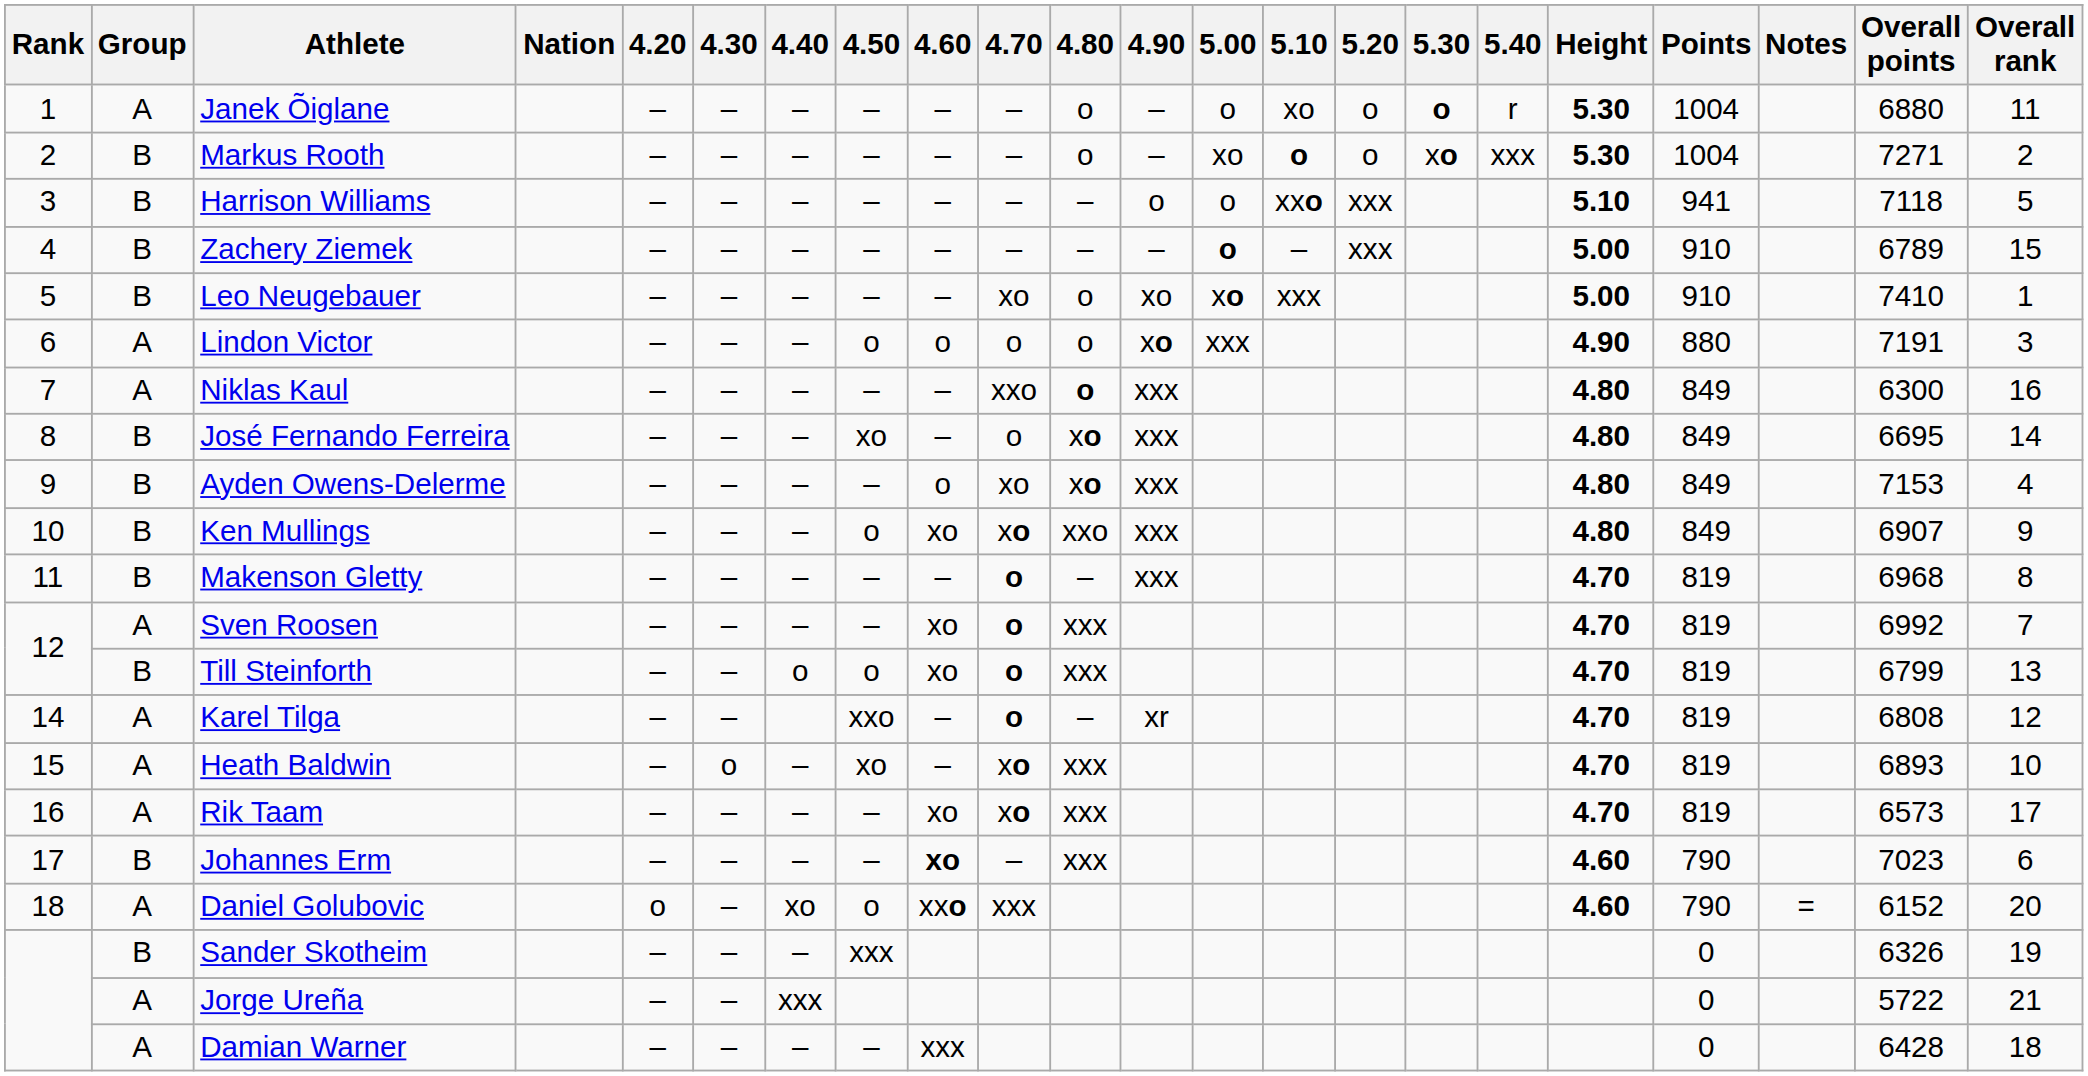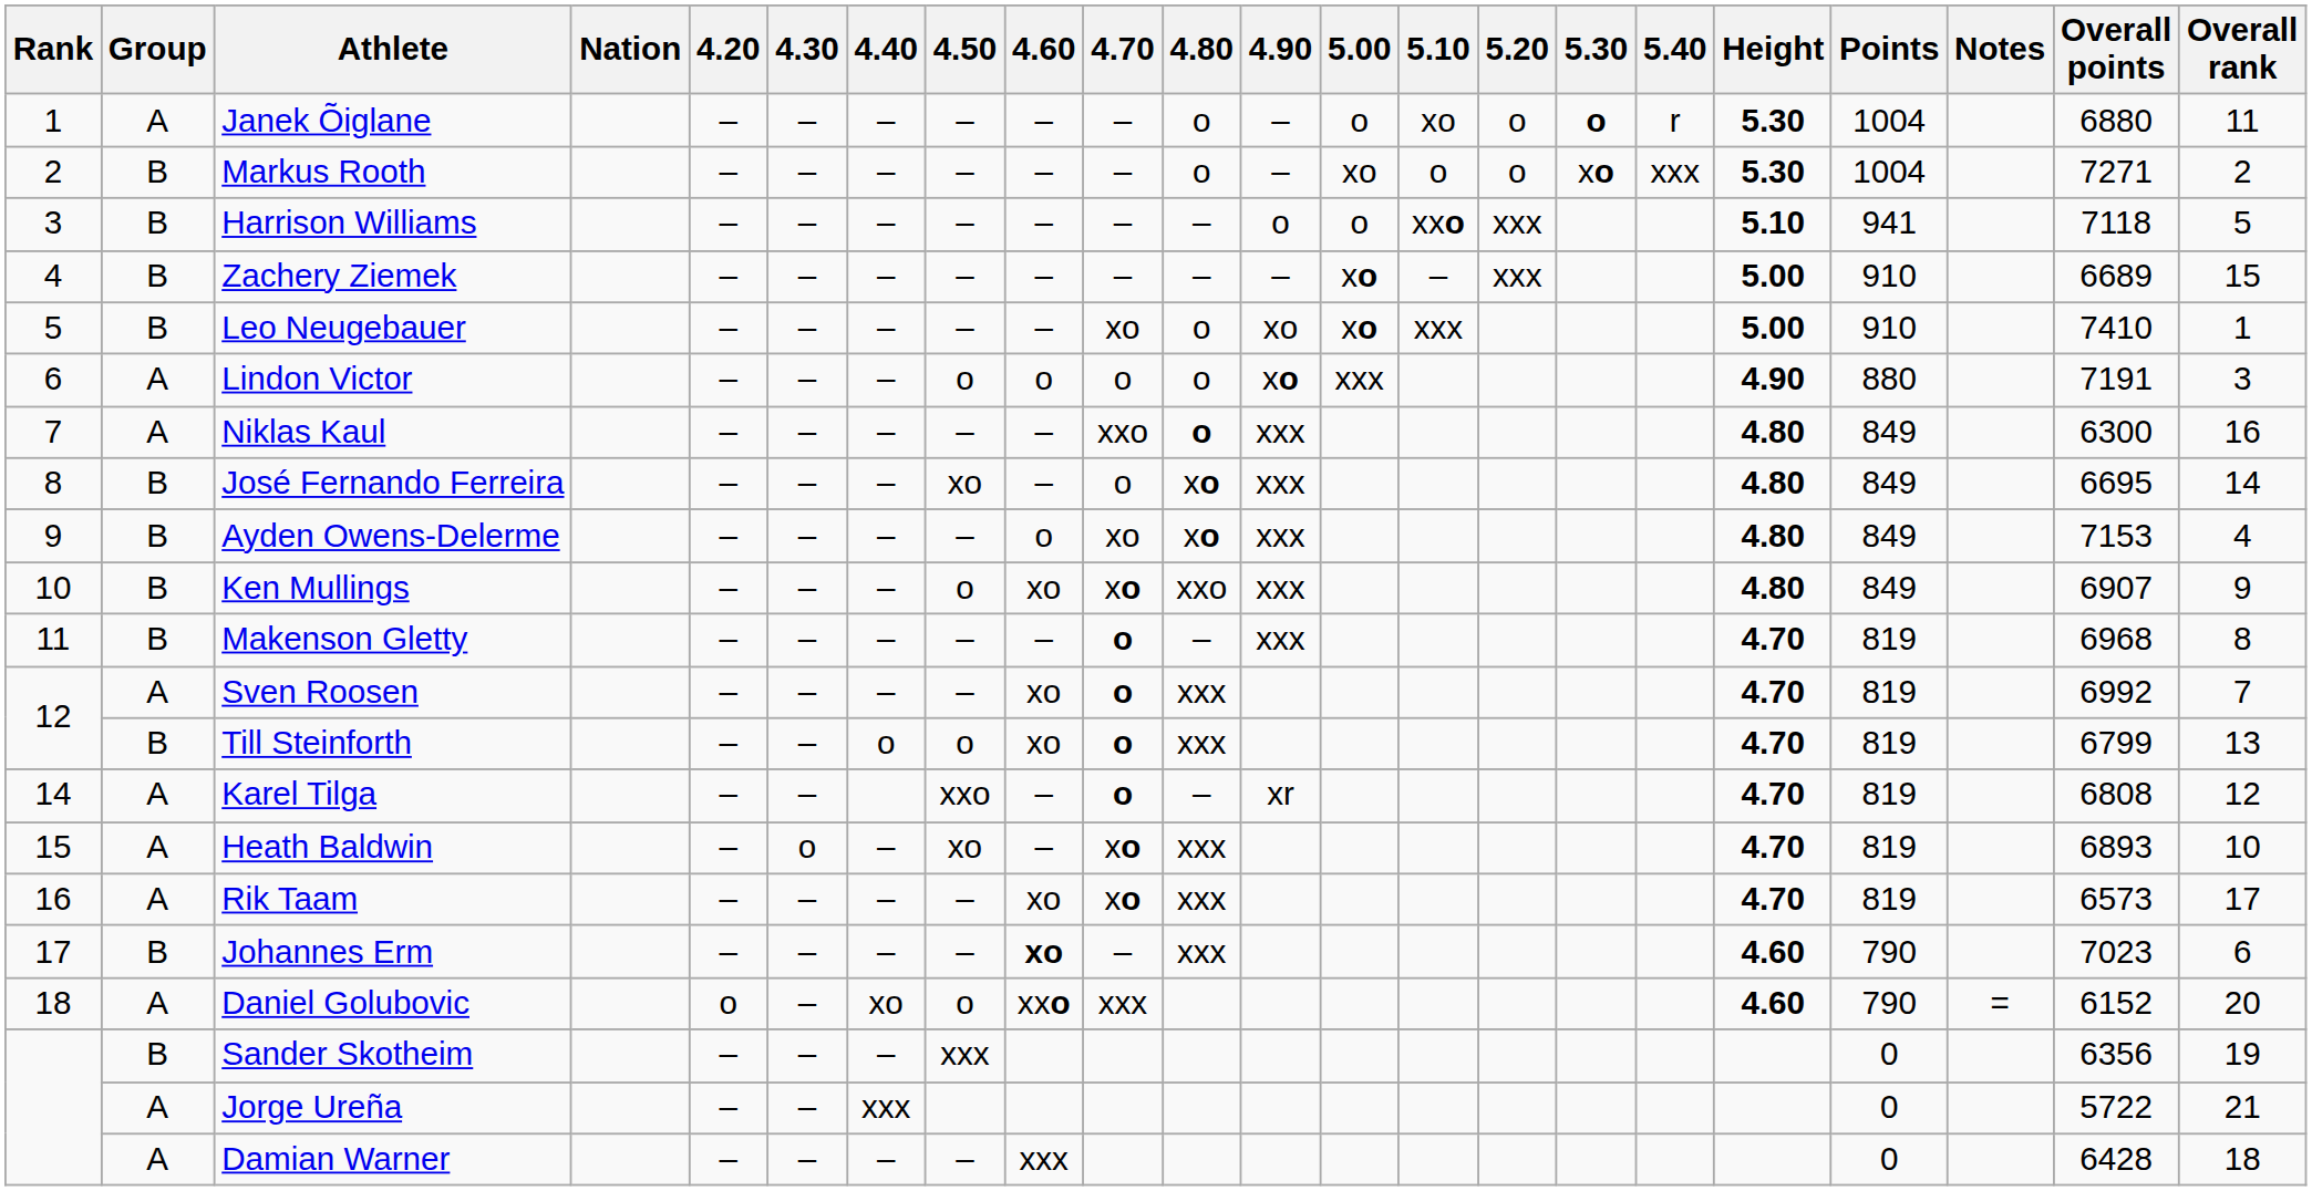 <table class="wikitable sortable" style="text-align:center">
 <tr>
 <th>Rank</th>
 <th>Group</th>
 <th>Athlete</th>
 <th>Nation</th>
 <th>4.20</th>
 <th>4.30</th>
 <th>4.40</th>
 <th>4.50</th>
 <th>4.60</th>
 <th>4.70</th>
 <th>4.80</th>
 <th>4.90</th>
 <th>5.00</th>
 <th>5.10</th>
 <th>5.20</th>
 <th>5.30</th>
 <th>5.40</th>
 <th>Height</th>
 <th>Points</th>
 <th>Notes</th>
 <th>Overall<br>points</th>
 <th>Overall<br>rank</th>
 </tr>
 <tr>
 <td>1</td>
 <td>A</td>
 <td align="left"><a href='#'>Janek Õiglane</a></td>
 <td align="left"></td>
 <td>–</td>
 <td>–</td>
 <td>–</td>
 <td>–</td>
 <td>–</td>
 <td>–</td>
 <td>o</td>
 <td>–</td>
 <td>o</td>
 <td>xo</td>
 <td>o</td>
 <td><strong>o</strong></td>
 <td>r</td>
 <td><strong>5.30</strong></td>
 <td>1004</td>
 <td></td>
 <td>6880</td>
 <td>11</td>
 </tr>
 <tr>
 <td>2</td>
 <td>B</td>
 <td align="left"><a href='#'>Markus Rooth</a></td>
 <td align="left"></td>
 <td>–</td>
 <td>–</td>
 <td>–</td>
 <td>–</td>
 <td>–</td>
 <td>–</td>
 <td>o</td>
 <td>–</td>
 <td>xo</td>
-<td><strong>o</strong></td>
+<td>o</td>
 <td>o</td>
 <td>x<strong>o</strong></td>
 <td>xxx</td>
 <td><strong>5.30</strong></td>
 <td>1004</td>
 <td></td>
 <td>7271</td>
 <td>2</td>
 </tr>
 <tr>
 <td>3</td>
 <td>B</td>
 <td align="left"><a href='#'>Harrison Williams</a></td>
 <td align="left"></td>
 <td>–</td>
 <td>–</td>
 <td>–</td>
 <td>–</td>
 <td>–</td>
 <td>–</td>
 <td>–</td>
 <td>o</td>
 <td>o</td>
 <td>xx<strong>o</strong></td>
 <td>xxx</td>
 <td></td>
 <td></td>
 <td><strong>5.10</strong></td>
 <td>941</td>
 <td></td>
 <td>7118</td>
 <td>5</td>
 </tr>
 <tr>
 <td>4</td>
 <td>B</td>
 <td align="left"><a href='#'>Zachery Ziemek</a></td>
 <td align="left"></td>
 <td>–</td>
 <td>–</td>
 <td>–</td>
 <td>–</td>
 <td>–</td>
 <td>–</td>
 <td>–</td>
 <td>–</td>
-<td><strong>o</strong></td>
+<td>x<strong>o</strong></td>
 <td>–</td>
 <td>xxx</td>
 <td></td>
 <td></td>
 <td><strong>5.00</strong></td>
 <td>910</td>
 <td></td>
-<td>6789</td>
+<td>6689</td>
 <td>15</td>
 </tr>
 <tr>
 <td>5</td>
 <td>B</td>
 <td align="left"><a href='#'>Leo Neugebauer</a></td>
 <td align="left"></td>
 <td>–</td>
 <td>–</td>
 <td>–</td>
 <td>–</td>
 <td>–</td>
 <td>xo</td>
 <td>o</td>
 <td>xo</td>
 <td>x<strong>o</strong></td>
 <td>xxx</td>
 <td></td>
 <td></td>
 <td></td>
 <td><strong>5.00</strong></td>
 <td>910</td>
 <td></td>
 <td>7410</td>
 <td>1</td>
 </tr>
 <tr>
 <td>6</td>
 <td>A</td>
 <td align="left"><a href='#'>Lindon Victor</a></td>
 <td align="left"></td>
 <td>–</td>
 <td>–</td>
 <td>–</td>
 <td>o</td>
 <td>o</td>
 <td>o</td>
 <td>o</td>
 <td>x<strong>o</strong></td>
 <td>xxx</td>
 <td></td>
 <td></td>
 <td></td>
 <td></td>
 <td><strong>4.90</strong></td>
 <td>880</td>
 <td></td>
 <td>7191</td>
 <td>3</td>
 </tr>
 <tr>
 <td>7</td>
 <td>A</td>
 <td align="left"><a href='#'>Niklas Kaul</a></td>
 <td align="left"></td>
 <td>–</td>
 <td>–</td>
 <td>–</td>
 <td>–</td>
 <td>–</td>
 <td>xxo</td>
 <td><strong>o</strong></td>
 <td>xxx</td>
 <td></td>
 <td></td>
 <td></td>
 <td></td>
 <td></td>
 <td><strong>4.80</strong></td>
 <td>849</td>
 <td></td>
 <td>6300</td>
 <td>16</td>
 </tr>
 <tr>
 <td>8</td>
 <td>B</td>
 <td align="left"><a href='#'>José Fernando Ferreira</a></td>
 <td align="left"></td>
 <td>–</td>
 <td>–</td>
 <td>–</td>
 <td>xo</td>
 <td>–</td>
 <td>o</td>
 <td>x<strong>o</strong></td>
 <td>xxx</td>
 <td></td>
 <td></td>
 <td></td>
 <td></td>
 <td></td>
 <td><strong>4.80</strong></td>
 <td>849</td>
 <td></td>
 <td>6695</td>
 <td>14</td>
 </tr>
 <tr>
 <td>9</td>
 <td>B</td>
 <td align="left"><a href='#'>Ayden Owens-Delerme</a></td>
 <td align="left"></td>
 <td>–</td>
 <td>–</td>
 <td>–</td>
 <td>–</td>
 <td>o</td>
 <td>xo</td>
 <td>x<strong>o</strong></td>
 <td>xxx</td>
 <td></td>
 <td></td>
 <td></td>
 <td></td>
 <td></td>
 <td><strong>4.80</strong></td>
 <td>849</td>
 <td></td>
 <td>7153</td>
 <td>4</td>
 </tr>
 <tr>
 <td>10</td>
 <td>B</td>
 <td align="left"><a href='#'>Ken Mullings</a></td>
 <td align="left"></td>
 <td>–</td>
 <td>–</td>
 <td>–</td>
 <td>o</td>
 <td>xo</td>
 <td>x<strong>o</strong></td>
 <td>xxo</td>
 <td>xxx</td>
 <td></td>
 <td></td>
 <td></td>
 <td></td>
 <td></td>
 <td><strong>4.80</strong></td>
 <td>849</td>
 <td></td>
 <td>6907</td>
 <td>9</td>
 </tr>
 <tr>
 <td>11</td>
 <td>B</td>
 <td align="left"><a href='#'>Makenson Gletty</a></td>
 <td align="left"></td>
 <td>–</td>
 <td>–</td>
 <td>–</td>
 <td>–</td>
 <td>–</td>
 <td><strong>o</strong></td>
 <td>–</td>
 <td>xxx</td>
 <td></td>
 <td></td>
 <td></td>
 <td></td>
 <td></td>
 <td><strong>4.70</strong></td>
 <td>819</td>
 <td></td>
 <td>6968</td>
 <td>8</td>
 </tr>
 <tr>
 <td rowspan="2">12</td>
 <td>A</td>
 <td align="left"><a href='#'>Sven Roosen</a></td>
 <td align="left"></td>
 <td>–</td>
 <td>–</td>
 <td>–</td>
 <td>–</td>
 <td>xo</td>
 <td><strong>o</strong></td>
 <td>xxx</td>
 <td></td>
 <td></td>
 <td></td>
 <td></td>
 <td></td>
 <td></td>
 <td><strong>4.70</strong></td>
 <td>819</td>
 <td></td>
 <td>6992</td>
 <td>7</td>
 </tr>
 <tr>
 <td>B</td>
 <td align="left"><a href='#'>Till Steinforth</a></td>
 <td align="left"></td>
 <td>–</td>
 <td>–</td>
 <td>o</td>
 <td>o</td>
 <td>xo</td>
 <td><strong>o</strong></td>
 <td>xxx</td>
 <td></td>
 <td></td>
 <td></td>
 <td></td>
 <td></td>
 <td></td>
 <td><strong>4.70</strong></td>
 <td>819</td>
 <td></td>
 <td>6799</td>
 <td>13</td>
 </tr>
 <tr>
 <td>14</td>
 <td>A</td>
 <td align="left"><a href='#'>Karel Tilga</a></td>
 <td align="left"></td>
 <td>–</td>
 <td>–</td>
 <td></td>
 <td>xxo</td>
 <td>–</td>
 <td><strong>o</strong></td>
 <td>–</td>
 <td>xr</td>
 <td></td>
 <td></td>
 <td></td>
 <td></td>
 <td></td>
 <td><strong>4.70</strong></td>
 <td>819</td>
 <td></td>
 <td>6808</td>
 <td>12</td>
 </tr>
 <tr>
 <td>15</td>
 <td>A</td>
 <td align="left"><a href='#'>Heath Baldwin</a></td>
 <td align="left"></td>
 <td>–</td>
 <td>o</td>
 <td>–</td>
 <td>xo</td>
 <td>–</td>
 <td>x<strong>o</strong></td>
 <td>xxx</td>
 <td></td>
 <td></td>
 <td></td>
 <td></td>
 <td></td>
 <td></td>
 <td><strong>4.70</strong></td>
 <td>819</td>
 <td></td>
 <td>6893</td>
 <td>10</td>
 </tr>
 <tr>
 <td>16</td>
 <td>A</td>
 <td align="left"><a href='#'>Rik Taam</a></td>
 <td align="left"></td>
 <td>–</td>
 <td>–</td>
 <td>–</td>
 <td>–</td>
 <td>xo</td>
 <td>x<strong>o</strong></td>
 <td>xxx</td>
 <td></td>
 <td></td>
 <td></td>
 <td></td>
 <td></td>
 <td></td>
 <td><strong>4.70</strong></td>
 <td>819</td>
 <td></td>
 <td>6573</td>
 <td>17</td>
 </tr>
 <tr>
 <td>17</td>
 <td>B</td>
 <td align="left"><a href='#'>Johannes Erm</a></td>
 <td align="left"></td>
 <td>–</td>
 <td>–</td>
 <td>–</td>
 <td>–</td>
 <td><strong>xo</strong></td>
 <td>–</td>
 <td>xxx</td>
 <td></td>
 <td></td>
 <td></td>
 <td></td>
 <td></td>
 <td></td>
 <td><strong>4.60</strong></td>
 <td>790</td>
 <td></td>
 <td>7023</td>
 <td>6</td>
 </tr>
 <tr>
 <td>18</td>
 <td>A</td>
 <td align="left"><a href='#'>Daniel Golubovic</a></td>
 <td align="left"></td>
 <td>o</td>
 <td>–</td>
 <td>xo</td>
 <td>o</td>
 <td>xx<strong>o</strong></td>
 <td>xxx</td>
 <td></td>
 <td></td>
 <td></td>
 <td></td>
 <td></td>
 <td></td>
 <td></td>
 <td><strong>4.60</strong></td>
 <td>790</td>
 <td>=</td>
 <td>6152</td>
 <td>20</td>
 </tr>
 <tr>
 <td rowspan="3"></td>
 <td>B</td>
 <td align="left"><a href='#'>Sander Skotheim</a></td>
 <td align="left"></td>
 <td>–</td>
 <td>–</td>
 <td>–</td>
 <td>xxx</td>
 <td></td>
 <td></td>
 <td></td>
 <td></td>
 <td></td>
 <td></td>
 <td></td>
 <td></td>
 <td></td>
 <td><strong></strong></td>
 <td>0</td>
 <td></td>
-<td>6326</td>
+<td>6356</td>
 <td>19</td>
 </tr>
 <tr>
 <td>A</td>
 <td align="left"><a href='#'>Jorge Ureña</a></td>
 <td align="left"></td>
 <td>–</td>
 <td>–</td>
 <td>xxx</td>
 <td></td>
 <td></td>
 <td></td>
 <td></td>
 <td></td>
 <td></td>
 <td></td>
 <td></td>
 <td></td>
 <td></td>
 <td><strong></strong></td>
 <td>0</td>
 <td></td>
 <td>5722</td>
 <td>21</td>
 </tr>
 <tr>
 <td>A</td>
 <td align="left"><a href='#'>Damian Warner</a></td>
 <td align="left"></td>
 <td>–</td>
 <td>–</td>
 <td>–</td>
 <td>–</td>
 <td>xxx</td>
 <td></td>
 <td></td>
 <td></td>
 <td></td>
 <td></td>
 <td></td>
 <td></td>
 <td></td>
 <td><strong></strong></td>
 <td>0</td>
 <td></td>
 <td>6428</td>
 <td>18</td>
 </tr>
 </table>
